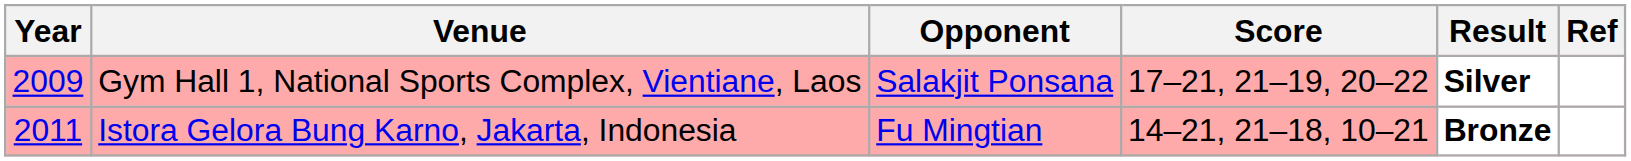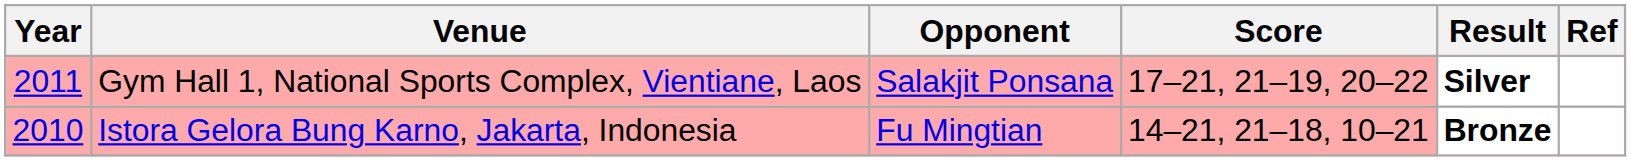 <table class="sortable wikitable" style="font-size: 90%">
 <tr>
 <th>Year</th>
 <th>Venue</th>
 <th>Opponent</th>
 <th>Score</th>
 <th>Result</th>
 <th>Ref</th>
 </tr>
 <tr style="background:#FFAAAA">
-<td align="center"><a href='#'>2009</a></td>
+<td align="center"><a href='#'>2011</a></td>
 <td align="left">Gym Hall 1, National Sports Complex, <a href='#'>Vientiane</a>, Laos</td>
 <td align="left"> <a href='#'>Salakjit Ponsana</a></td>
 <td align="left">17–21, 21–19, 20–22</td>
 <td style="text-align:left; background:white"> <strong>Silver</strong></td>
 <td style="text-align:center; background:white"></td>
 </tr>
 <tr style="background:#FFAAAA">
-<td align="center"><a href='#'>2011</a></td>
+<td align="center"><a href='#'>2010</a></td>
 <td align="left"><a href='#'>Istora Gelora Bung Karno</a>, <a href='#'>Jakarta</a>, Indonesia</td>
 <td align="left"> <a href='#'>Fu Mingtian</a></td>
 <td align="left">14–21, 21–18, 10–21</td>
 <td style="text-align:left; background:white"> <strong>Bronze</strong></td>
 <td style="text-align:center; background:white"></td>
 </tr>
 </table>
